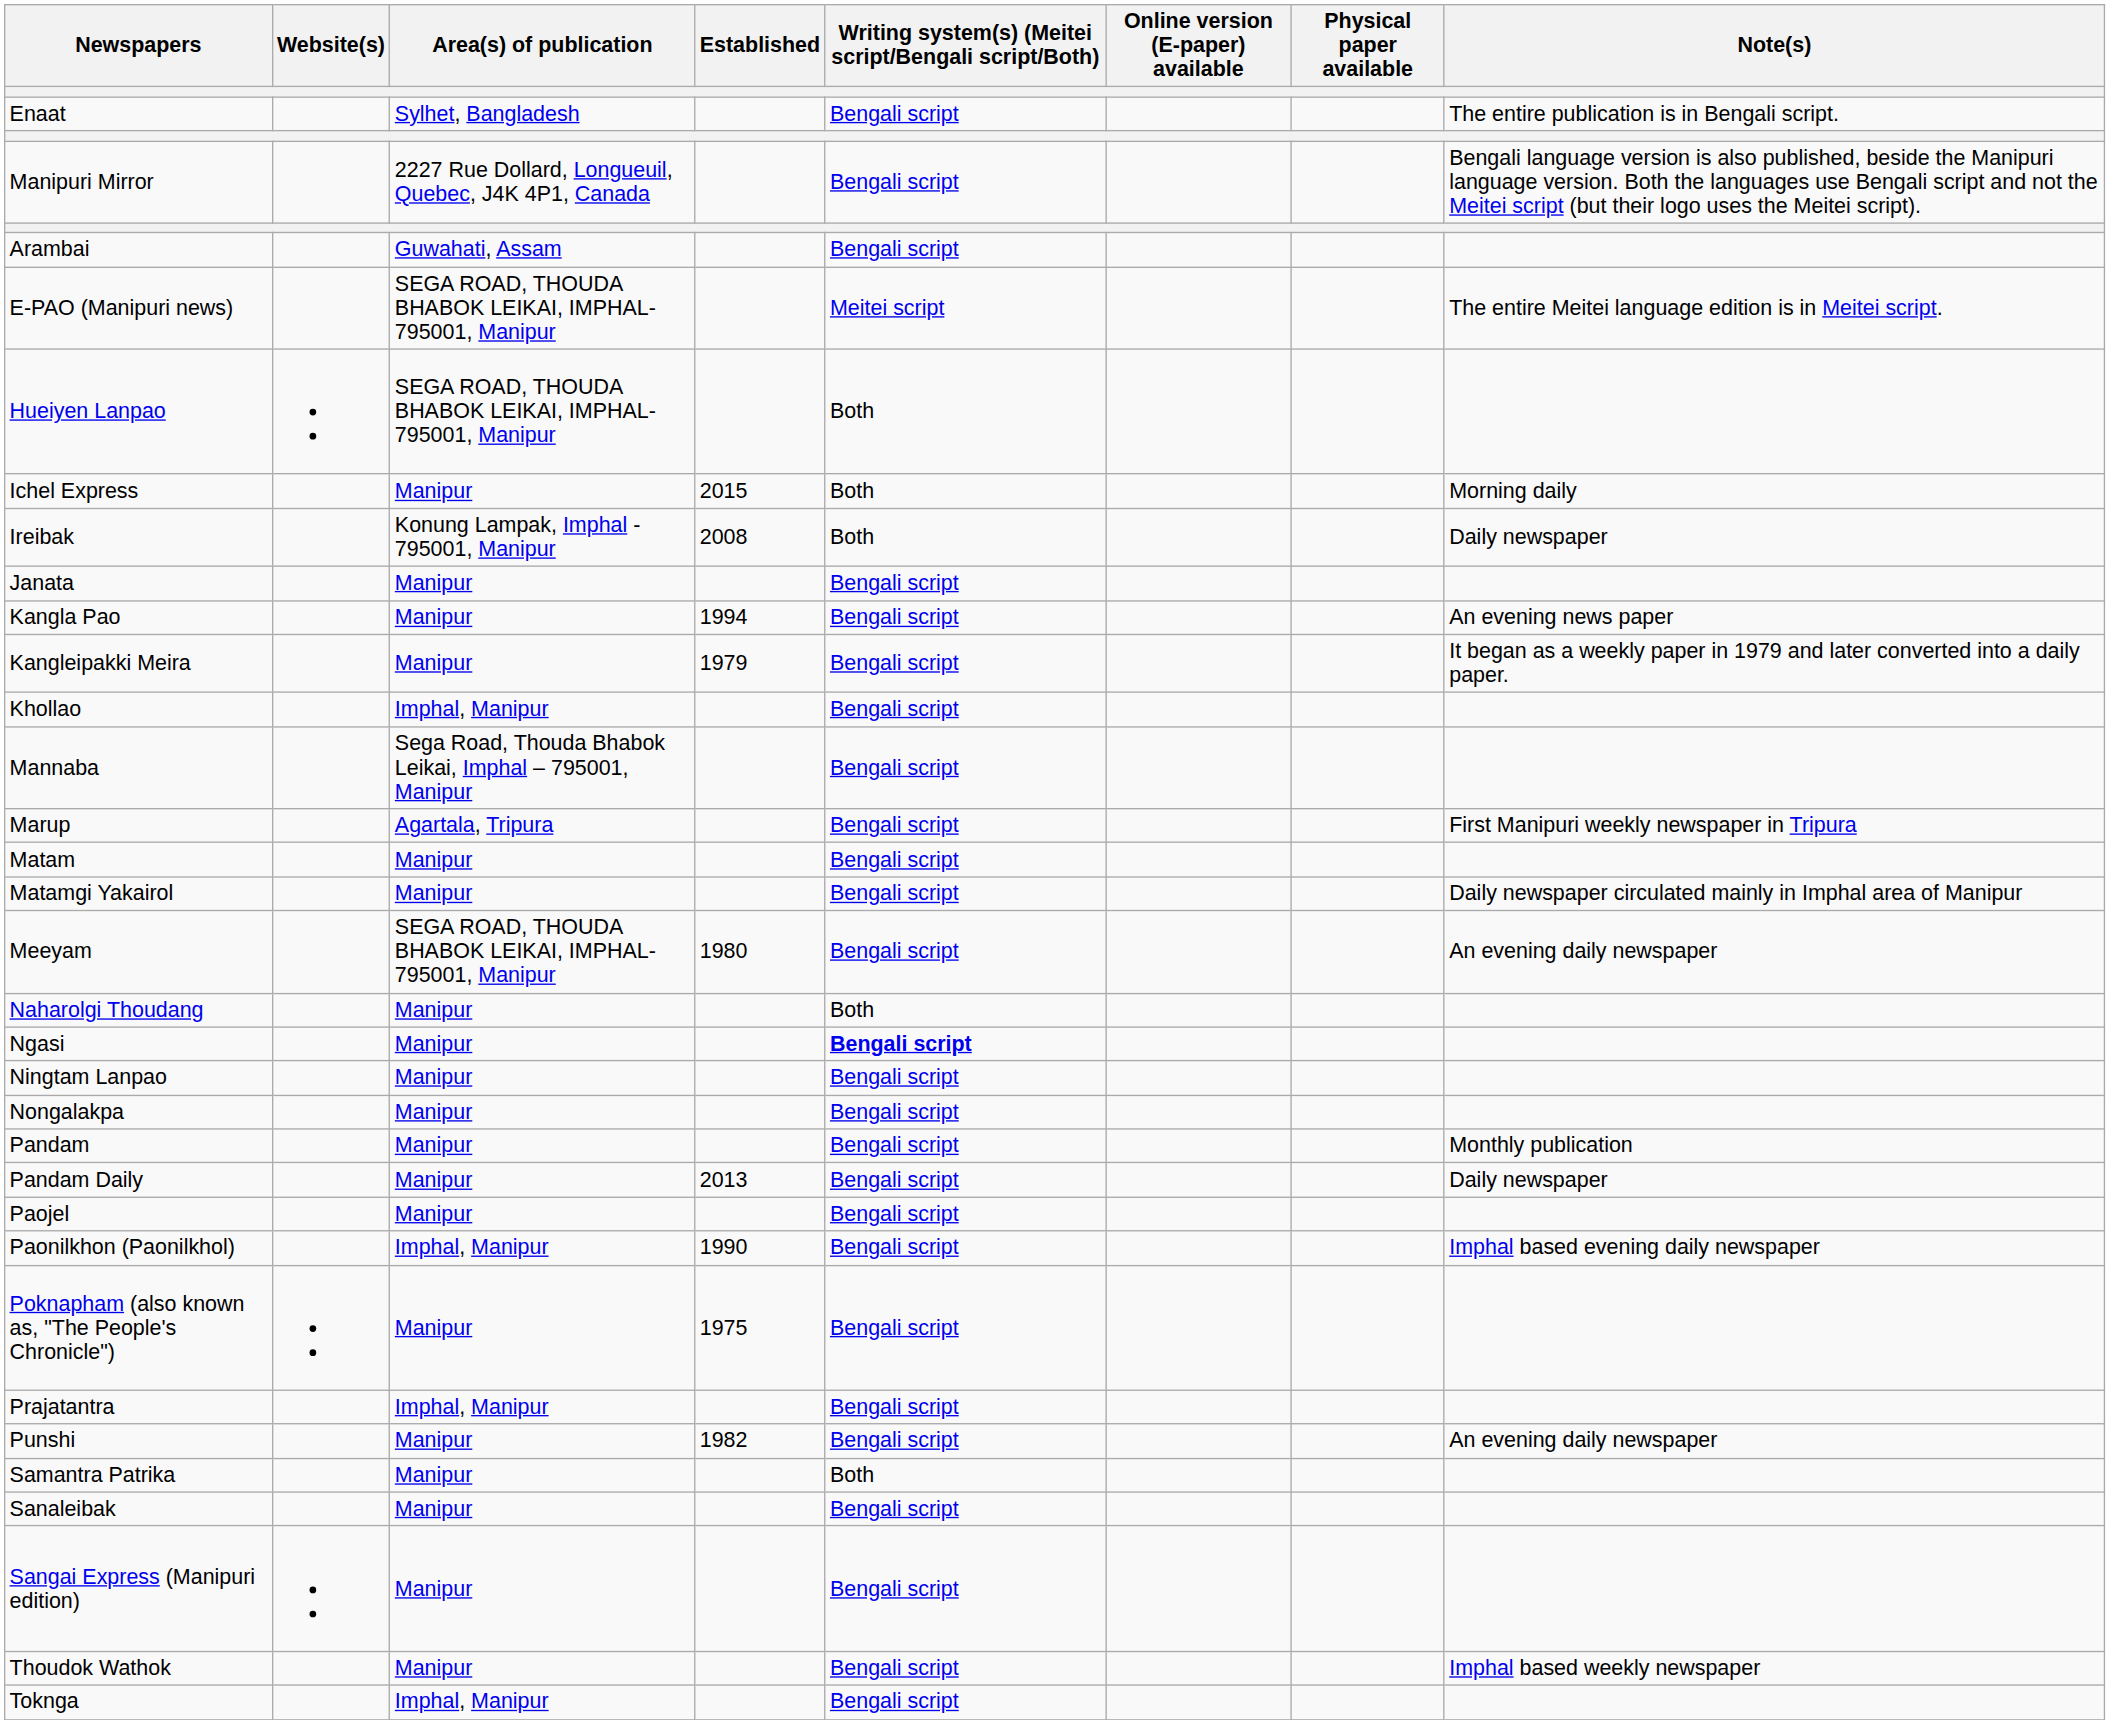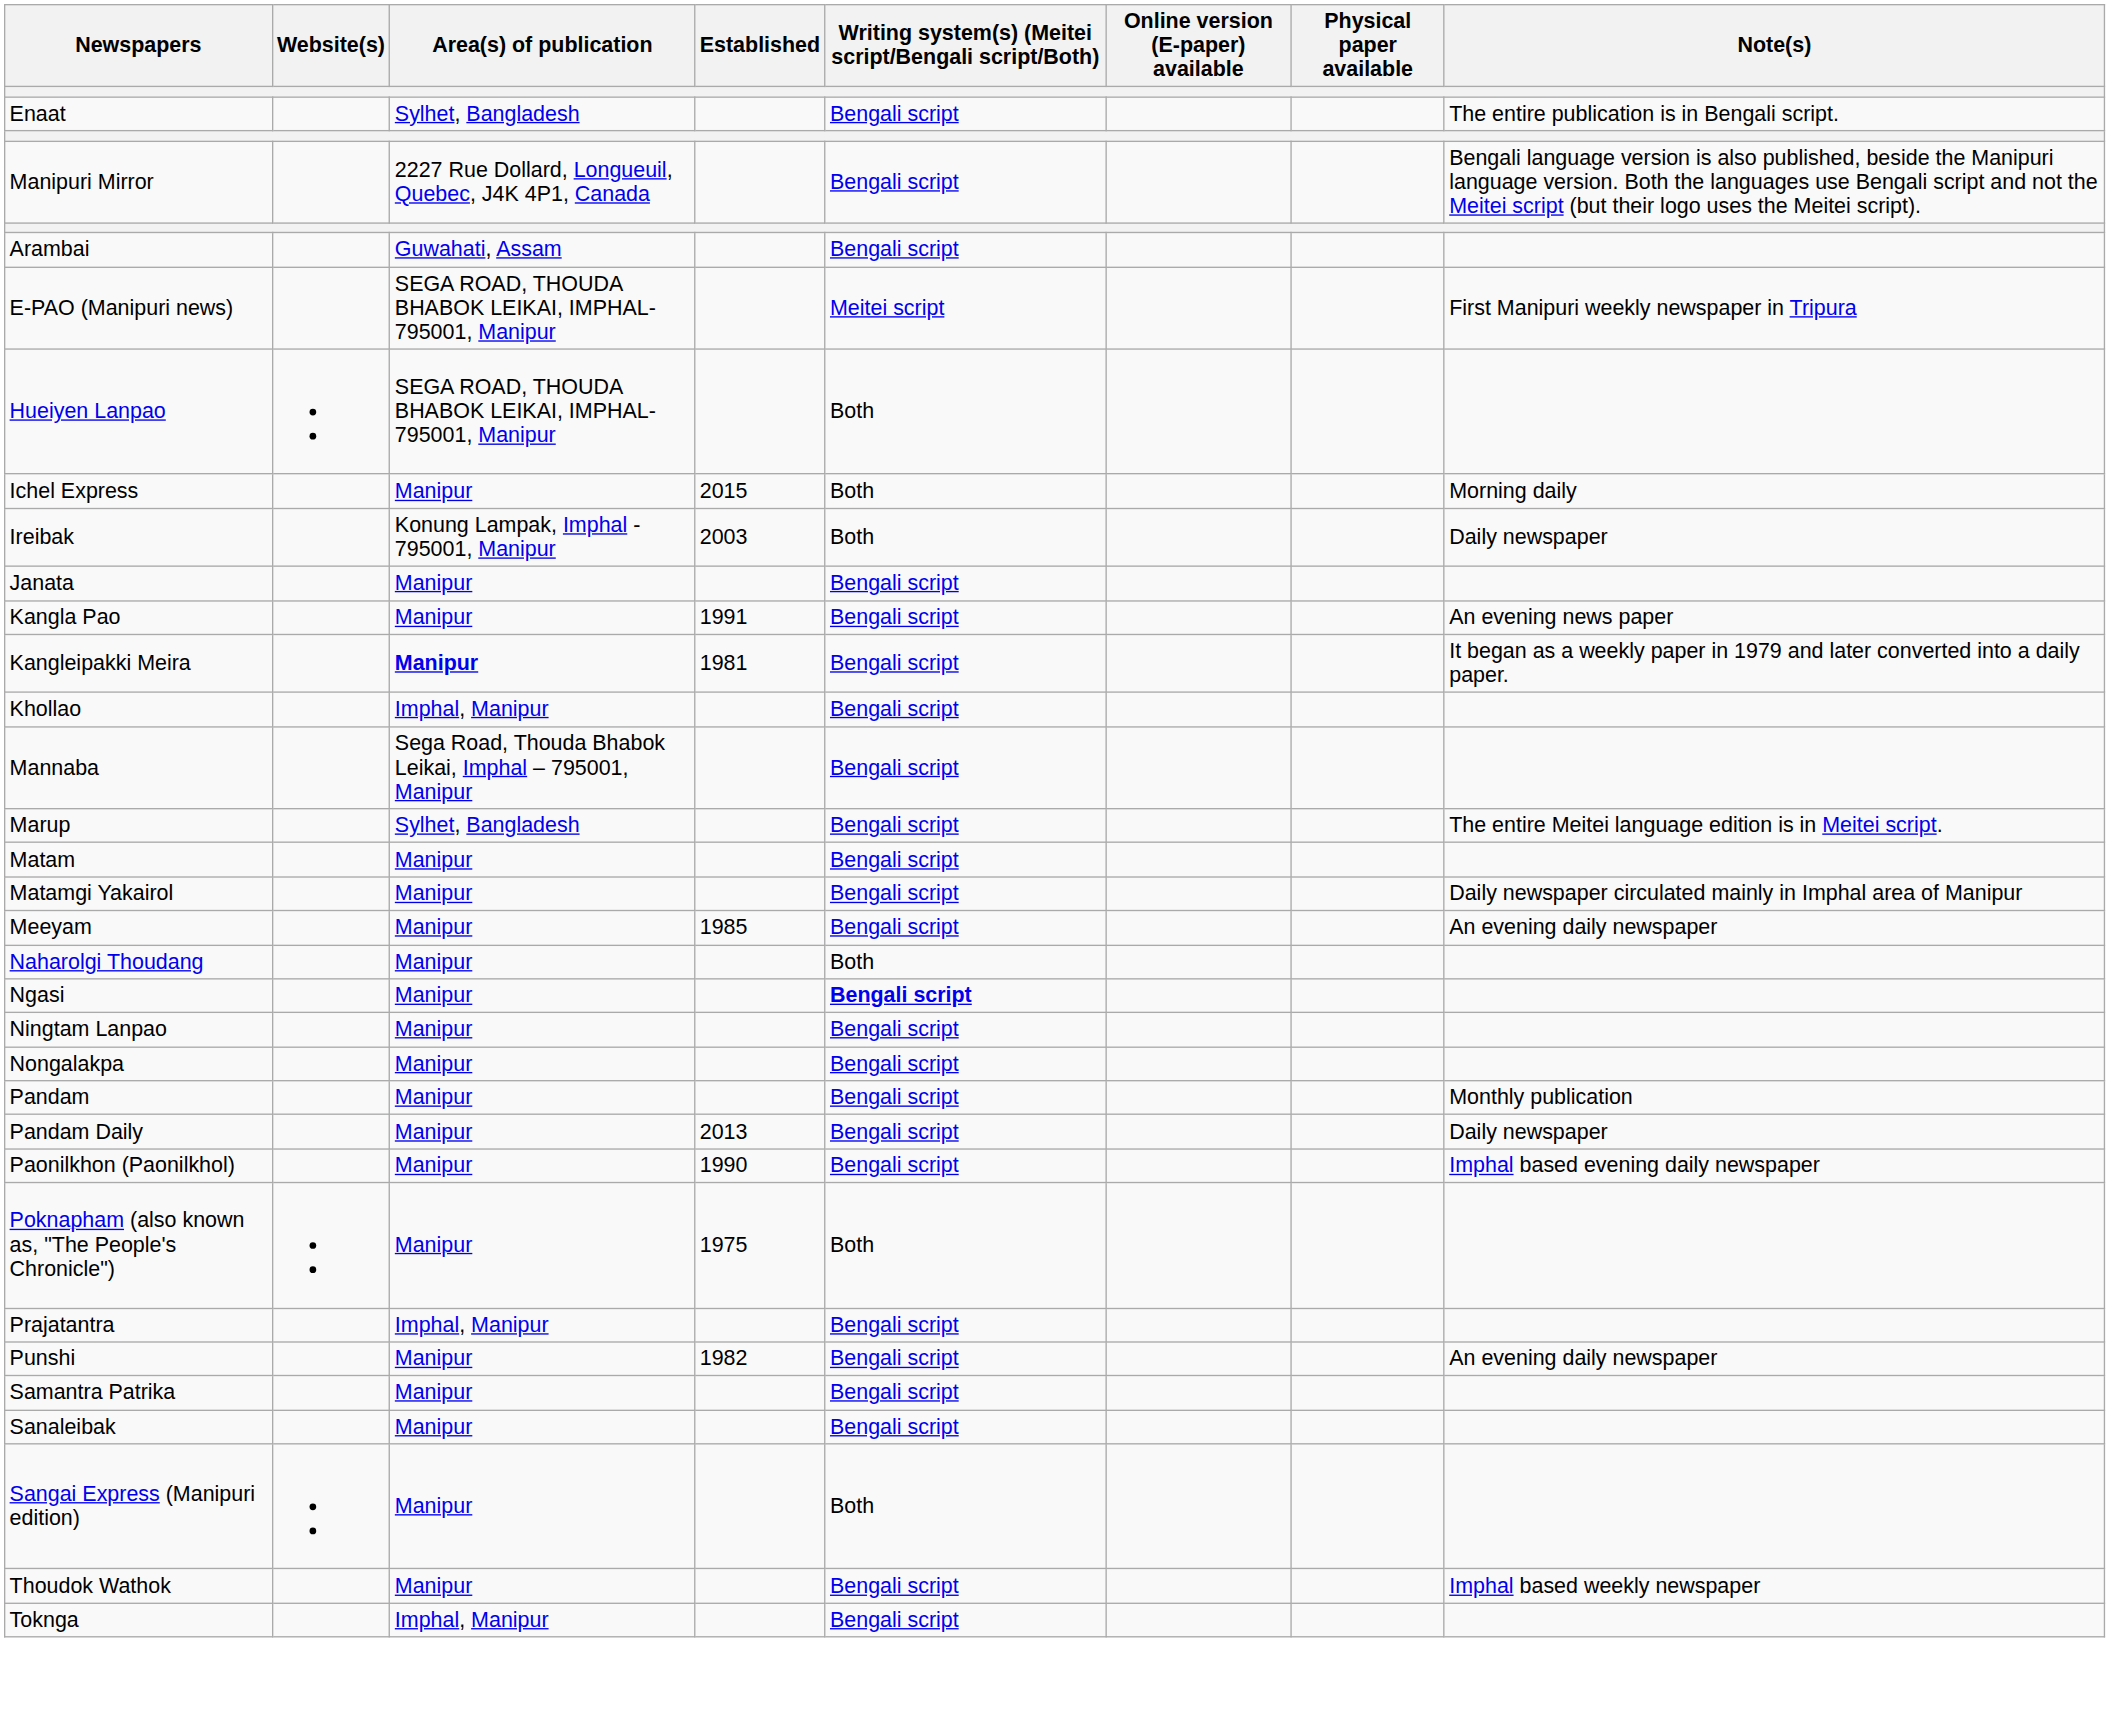 <table class="wikitable sortable">
 <tr>
 <th>Newspapers</th>
 <th>Website(s)</th>
 <th>Area(s) of publication</th>
 <th>Established</th>
 <th>Writing system(s) (Meitei script/Bengali script/Both)</th>
 <th>Online version (E-paper) available</th>
 <th>Physical paper available</th>
 <th>Note(s)</th>
 </tr>
 <tr>
 <th colspan="8"></th>
 </tr>
 <tr>
 <td>Enaat</td>
 <td></td>
 <td><a href='#'>Sylhet</a>, <a href='#'>Bangladesh</a></td>
 <td></td>
 <td><a href='#'>Bengali script</a></td>
 <td></td>
 <td></td>
 <td>The entire publication is in Bengali script.</td>
 </tr>
 <tr>
 <th colspan="8"></th>
 </tr>
 <tr>
 <td>Manipuri Mirror</td>
 <td></td>
 <td>2227 Rue Dollard, <a href='#'>Longueuil</a>, <a href='#'>Quebec</a>, J4K 4P1, <a href='#'>Canada</a></td>
 <td></td>
 <td><a href='#'>Bengali script</a></td>
 <td></td>
 <td></td>
 <td>Bengali language version is also published, beside the Manipuri language version. Both the languages use Bengali script and not the <a href='#'>Meitei script</a> (but their logo uses the Meitei script).</td>
 </tr>
 <tr>
 <th colspan="8"></th>
 </tr>
 <tr>
 <td>Arambai</td>
 <td></td>
 <td><a href='#'>Guwahati</a>, <a href='#'>Assam</a></td>
 <td></td>
 <td><a href='#'>Bengali script</a></td>
 <td></td>
 <td></td>
 <td></td>
 </tr>
 <tr>
 <td>E-PAO (Manipuri news)</td>
 <td></td>
 <td>SEGA ROAD, THOUDA BHABOK LEIKAI, IMPHAL-795001, <a href='#'>Manipur</a></td>
 <td></td>
 <td><a href='#'>Meitei script</a></td>
 <td></td>
 <td></td>
-<td>The entire Meitei language edition is in <a href='#'>Meitei script</a>.</td>
+<td>First Manipuri weekly newspaper in <a href='#'>Tripura</a></td>
 </tr>
 <tr>
 <td><a href='#'>Hueiyen Lanpao</a></td>
 <td><br><ul><li></li><li></li></ul></td>
 <td>SEGA ROAD, THOUDA BHABOK LEIKAI, IMPHAL-795001, <a href='#'>Manipur</a></td>
 <td></td>
 <td>Both</td>
 <td></td>
 <td></td>
 <td></td>
 </tr>
 <tr>
 <td>Ichel Express</td>
 <td></td>
 <td><a href='#'>Manipur</a></td>
 <td>2015</td>
 <td>Both</td>
 <td></td>
 <td></td>
 <td>Morning daily</td>
 </tr>
 <tr>
 <td>Ireibak</td>
 <td></td>
 <td>Konung Lampak, <a href='#'>Imphal</a> - 795001, <a href='#'>Manipur</a></td>
-<td>2008</td>
+<td>2003</td>
 <td>Both</td>
 <td></td>
 <td></td>
 <td>Daily newspaper</td>
 </tr>
 <tr>
 <td>Janata</td>
 <td></td>
 <td><a href='#'>Manipur</a></td>
 <td></td>
 <td><a href='#'>Bengali script</a></td>
 <td></td>
 <td></td>
 <td></td>
 </tr>
 <tr>
 <td>Kangla Pao</td>
 <td></td>
 <td><a href='#'>Manipur</a></td>
-<td>1994</td>
+<td>1991</td>
 <td><a href='#'>Bengali script</a></td>
 <td></td>
 <td></td>
 <td>An evening news paper</td>
 </tr>
 <tr>
 <td>Kangleipakki Meira</td>
 <td></td>
-<td><a href='#'>Manipur</a></td>
-<td>1979</td>
+<td><strong><a href='#'>Manipur</a></strong></td>
+<td>1981</td>
 <td><a href='#'>Bengali script</a></td>
 <td></td>
 <td></td>
 <td>It began as a weekly paper in 1979 and later converted into a daily paper.</td>
 </tr>
 <tr>
 <td>Khollao</td>
 <td></td>
 <td><a href='#'>Imphal</a>, <a href='#'>Manipur</a></td>
 <td></td>
 <td><a href='#'>Bengali script</a></td>
 <td></td>
 <td></td>
 <td></td>
 </tr>
 <tr>
 <td>Mannaba</td>
 <td></td>
 <td>Sega Road, Thouda Bhabok Leikai, <a href='#'>Imphal</a> – 795001, <a href='#'>Manipur</a></td>
 <td></td>
 <td><a href='#'>Bengali script</a></td>
 <td></td>
 <td></td>
 <td></td>
 </tr>
 <tr>
 <td>Marup</td>
 <td></td>
-<td><a href='#'>Agartala</a>, <a href='#'>Tripura</a></td>
+<td><a href='#'>Sylhet</a>, <a href='#'>Bangladesh</a></td>
 <td></td>
 <td><a href='#'>Bengali script</a></td>
 <td></td>
 <td></td>
-<td>First Manipuri weekly newspaper in <a href='#'>Tripura</a></td>
+<td>The entire Meitei language edition is in <a href='#'>Meitei script</a>.</td>
 </tr>
 <tr>
 <td>Matam</td>
 <td></td>
 <td><a href='#'>Manipur</a></td>
 <td></td>
 <td><a href='#'>Bengali script</a></td>
 <td></td>
 <td></td>
 <td></td>
 </tr>
 <tr>
 <td>Matamgi Yakairol</td>
 <td></td>
 <td><a href='#'>Manipur</a></td>
 <td></td>
 <td><a href='#'>Bengali script</a></td>
 <td></td>
 <td></td>
 <td>Daily newspaper circulated mainly in Imphal area of Manipur</td>
 </tr>
 <tr>
 <td>Meeyam</td>
 <td></td>
-<td>SEGA ROAD, THOUDA BHABOK LEIKAI, IMPHAL-795001, <a href='#'>Manipur</a></td>
-<td>1980</td>
+<td><a href='#'>Manipur</a></td>
+<td>1985</td>
 <td><a href='#'>Bengali script</a></td>
 <td></td>
 <td></td>
 <td>An evening daily newspaper</td>
 </tr>
 <tr>
 <td><a href='#'>Naharolgi Thoudang</a></td>
 <td></td>
 <td><a href='#'>Manipur</a></td>
 <td></td>
 <td>Both</td>
 <td></td>
 <td></td>
 <td></td>
 </tr>
 <tr>
 <td>Ngasi</td>
 <td></td>
 <td><a href='#'>Manipur</a></td>
 <td></td>
 <td><strong><a href='#'>Bengali script</a></strong></td>
 <td></td>
 <td></td>
 <td></td>
 </tr>
 <tr>
 <td>Ningtam Lanpao</td>
 <td></td>
 <td><a href='#'>Manipur</a></td>
 <td></td>
 <td><a href='#'>Bengali script</a></td>
 <td></td>
 <td></td>
 <td></td>
 </tr>
 <tr>
 <td>Nongalakpa</td>
 <td></td>
 <td><a href='#'>Manipur</a></td>
 <td></td>
 <td><a href='#'>Bengali script</a></td>
 <td></td>
 <td></td>
 <td></td>
 </tr>
 <tr>
 <td>Pandam</td>
 <td></td>
 <td><a href='#'>Manipur</a></td>
 <td></td>
 <td><a href='#'>Bengali script</a></td>
 <td></td>
 <td></td>
 <td>Monthly publication</td>
 </tr>
 <tr>
 <td>Pandam Daily</td>
 <td></td>
 <td><a href='#'>Manipur</a></td>
 <td>2013</td>
 <td><a href='#'>Bengali script</a></td>
 <td></td>
 <td></td>
 <td>Daily newspaper</td>
 </tr>
 <tr>
-<td>Paojel</td>
+<td>Paonilkhon (Paonilkhol)</td>
 <td></td>
 <td><a href='#'>Manipur</a></td>
-<td></td>
-<td><a href='#'>Bengali script</a></td>
-<td></td>
-<td></td>
-<td></td>
-</tr>
-<tr>
-<td>Paonilkhon (Paonilkhol)</td>
-<td></td>
-<td><a href='#'>Imphal</a>, <a href='#'>Manipur</a></td>
 <td>1990</td>
 <td><a href='#'>Bengali script</a></td>
 <td></td>
 <td></td>
 <td><a href='#'>Imphal</a> based evening daily newspaper</td>
 </tr>
 <tr>
 <td><a href='#'>Poknapham</a> (also known as, "The People's Chronicle")</td>
 <td><br><ul><li></li><li></li></ul></td>
 <td><a href='#'>Manipur</a></td>
 <td>1975</td>
-<td><a href='#'>Bengali script</a></td>
+<td>Both</td>
 <td></td>
 <td></td>
 <td></td>
 </tr>
 <tr>
 <td>Prajatantra</td>
 <td></td>
 <td><a href='#'>Imphal</a>, <a href='#'>Manipur</a></td>
 <td></td>
 <td><a href='#'>Bengali script</a></td>
 <td></td>
 <td></td>
 <td></td>
 </tr>
 <tr>
 <td>Punshi</td>
 <td></td>
 <td><a href='#'>Manipur</a></td>
 <td>1982</td>
 <td><a href='#'>Bengali script</a></td>
 <td></td>
 <td></td>
 <td>An evening daily newspaper</td>
 </tr>
 <tr>
 <td>Samantra Patrika</td>
 <td></td>
 <td><a href='#'>Manipur</a></td>
 <td></td>
-<td>Both</td>
+<td><a href='#'>Bengali script</a></td>
 <td></td>
 <td></td>
 <td></td>
 </tr>
 <tr>
 <td>Sanaleibak</td>
 <td></td>
 <td><a href='#'>Manipur</a></td>
 <td></td>
 <td><a href='#'>Bengali script</a></td>
 <td></td>
 <td></td>
 <td></td>
 </tr>
 <tr>
 <td><a href='#'>Sangai Express</a> (Manipuri edition)</td>
 <td><br><ul><li></li><li></li></ul></td>
 <td><a href='#'>Manipur</a></td>
 <td></td>
-<td><a href='#'>Bengali script</a></td>
+<td>Both</td>
 <td></td>
 <td></td>
 <td></td>
 </tr>
 <tr>
 <td>Thoudok Wathok</td>
 <td></td>
 <td><a href='#'>Manipur</a></td>
 <td></td>
 <td><a href='#'>Bengali script</a></td>
 <td></td>
 <td></td>
 <td><a href='#'>Imphal</a> based weekly newspaper</td>
 </tr>
 <tr>
 <td>Toknga</td>
 <td></td>
 <td><a href='#'>Imphal</a>, <a href='#'>Manipur</a></td>
 <td></td>
 <td><a href='#'>Bengali script</a></td>
 <td></td>
 <td></td>
 <td></td>
 </tr>
 </table>
